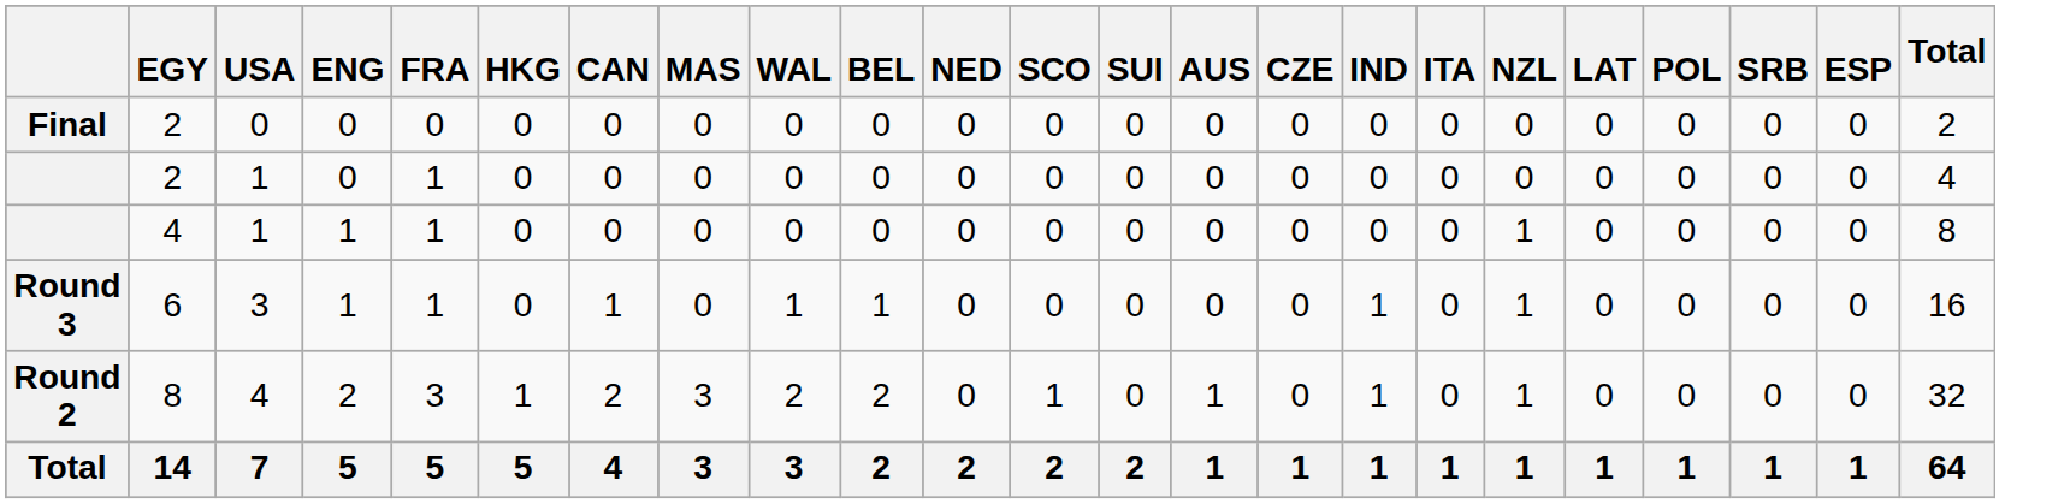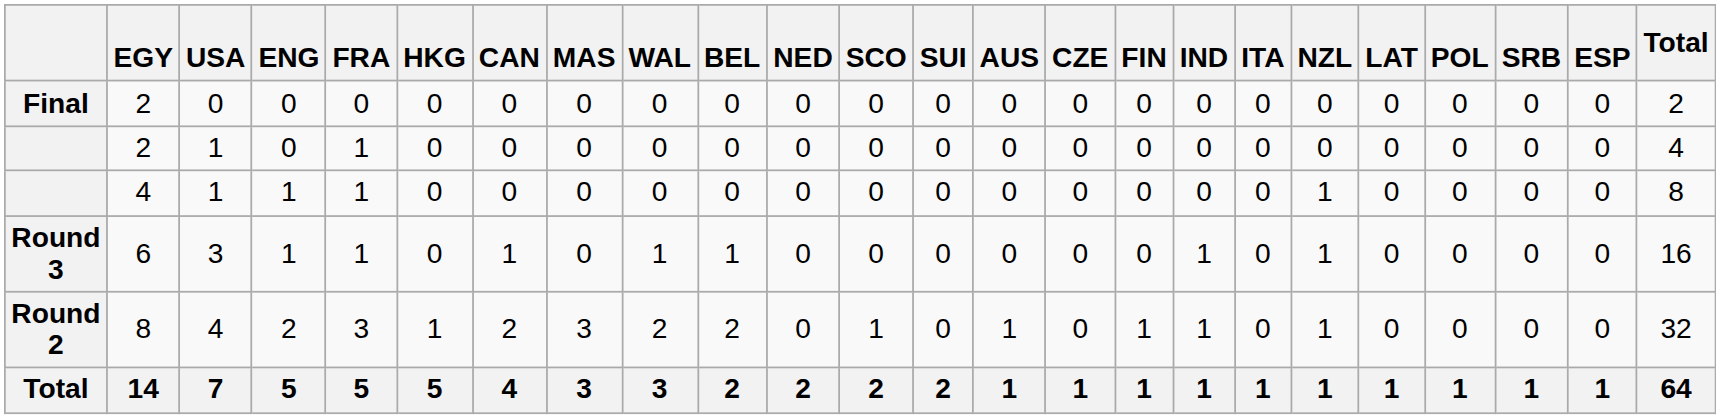 <table class="wikitable">
 <tr>
 <th></th>
 <th> <br>EGY</th>
 <th> <br>USA</th>
 <th> <br>ENG</th>
 <th> <br>FRA</th>
 <th> <br>HKG</th>
 <th> <br>CAN</th>
 <th> <br>MAS</th>
 <th> <br>WAL</th>
 <th> <br>BEL</th>
 <th> <br>NED</th>
 <th> <br>SCO</th>
 <th> <br>SUI</th>
 <th> <br>AUS</th>
 <th> <br>CZE</th>
+<th> <br>FIN</th>
 <th> <br>IND</th>
 <th> <br>ITA</th>
 <th> <br>NZL</th>
 <th> <br>LAT</th>
 <th> <br>POL</th>
 <th> <br>SRB</th>
 <th> <br>ESP</th>
 <th>Total</th>
 </tr>
 <tr align="center">
 <th>Final</th>
 <td>2</td>
+<td>0</td>
 <td>0</td>
 <td>0</td>
 <td>0</td>
 <td>0</td>
 <td>0</td>
 <td>0</td>
 <td>0</td>
 <td>0</td>
 <td>0</td>
 <td>0</td>
 <td>0</td>
 <td>0</td>
 <td>0</td>
 <td>0</td>
 <td>0</td>
 <td>0</td>
 <td>0</td>
 <td>0</td>
 <td>0</td>
 <td>0</td>
 <td>2</td>
 </tr>
 <tr align="center">
 <th></th>
 <td>2</td>
 <td>1</td>
 <td>0</td>
 <td>1</td>
 <td>0</td>
 <td>0</td>
 <td>0</td>
 <td>0</td>
 <td>0</td>
 <td>0</td>
 <td>0</td>
 <td>0</td>
 <td>0</td>
 <td>0</td>
 <td>0</td>
 <td>0</td>
 <td>0</td>
 <td>0</td>
 <td>0</td>
 <td>0</td>
 <td>0</td>
+<td>0</td>
 <td>4</td>
 </tr>
 <tr align="center">
 <th></th>
 <td>4</td>
 <td>1</td>
 <td>1</td>
 <td>1</td>
+<td>0</td>
 <td>0</td>
 <td>0</td>
 <td>0</td>
 <td>0</td>
 <td>0</td>
 <td>0</td>
 <td>0</td>
 <td>0</td>
 <td>0</td>
 <td>0</td>
 <td>0</td>
 <td>0</td>
 <td>1</td>
 <td>0</td>
 <td>0</td>
 <td>0</td>
 <td>0</td>
 <td>8</td>
 </tr>
 <tr align="center">
 <th>Round 3</th>
 <td>6</td>
 <td>3</td>
 <td>1</td>
 <td>1</td>
 <td>0</td>
 <td>1</td>
 <td>0</td>
 <td>1</td>
 <td>1</td>
 <td>0</td>
 <td>0</td>
 <td>0</td>
 <td>0</td>
 <td>0</td>
+<td>0</td>
 <td>1</td>
 <td>0</td>
 <td>1</td>
 <td>0</td>
 <td>0</td>
 <td>0</td>
 <td>0</td>
 <td>16</td>
 </tr>
 <tr align="center">
 <th>Round 2</th>
 <td>8</td>
 <td>4</td>
 <td>2</td>
 <td>3</td>
 <td>1</td>
 <td>2</td>
 <td>3</td>
 <td>2</td>
 <td>2</td>
 <td>0</td>
 <td>1</td>
 <td>0</td>
 <td>1</td>
 <td>0</td>
+<td>1</td>
 <td>1</td>
 <td>0</td>
 <td>1</td>
 <td>0</td>
 <td>0</td>
 <td>0</td>
 <td>0</td>
 <td>32</td>
 </tr>
 <tr align="center">
 <th>Total</th>
 <th>14</th>
 <th>7</th>
 <th>5</th>
 <th>5</th>
 <th>5</th>
 <th>4</th>
 <th>3</th>
 <th>3</th>
 <th>2</th>
 <th>2</th>
 <th>2</th>
 <th>2</th>
 <th>1</th>
 <th>1</th>
 <th>1</th>
 <th>1</th>
 <th>1</th>
 <th>1</th>
 <th>1</th>
 <th>1</th>
 <th>1</th>
+<th>1</th>
 <th>64</th>
 </tr>
 </table>
